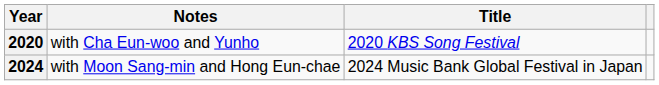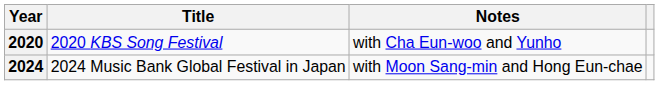 <table class="wikitable plainrowheaders">
 <tr>
 <th scope="col">Year</th>
+<th scope="col">Title</th>
 <th scope="col">Notes</th>
-<th scope="col">Title</th>
 <th scope="col" class="unsortable"></th>
 </tr>
 <tr>
 <th scope="row">2020</th>
+<td><a href='#'>2020 <em>KBS Song Festival</em></a></td>
 <td>with <a href='#'>Cha Eun-woo</a> and <a href='#'>Yunho</a></td>
-<td><a href='#'>2020 <em>KBS Song Festival</em></a></td>
 <td style="text-align:center"></td>
 </tr>
 <tr>
 <th scope="row">2024</th>
+<td>2024 Music Bank Global Festival in Japan</td>
 <td>with <a href='#'>Moon Sang-min</a> and Hong Eun-chae</td>
-<td>2024 Music Bank Global Festival in Japan</td>
 <td style="text-align:center"></td>
 </tr>
 </table>
